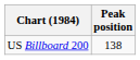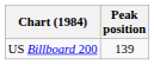 <table Class =wikitable sortable>
 <tr>
 <th>Chart (1984)</th>
 <th>Peak<br>position</th>
 </tr>
 <tr>
 <td>US <a href='#'><em>Billboard</em> 200</a></td>
-<td align=center>138</td>
+<td align=center>139</td>
 </tr>
 </table>
